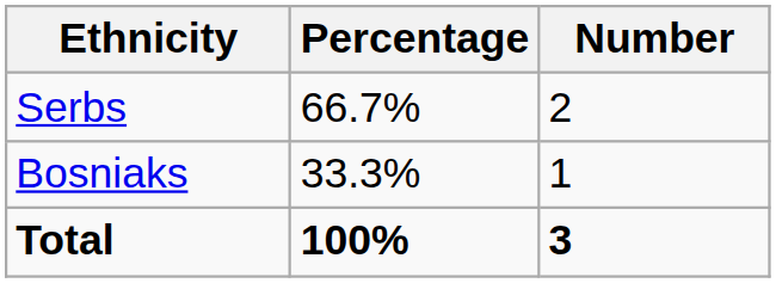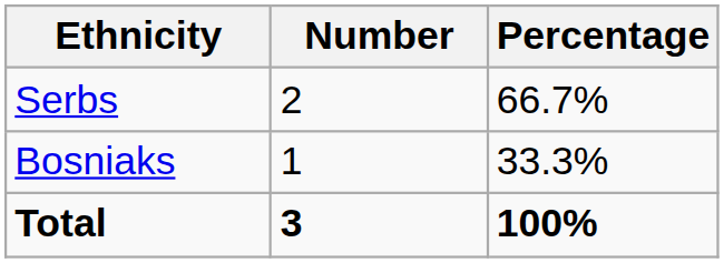 <table class="wikitable">
 <tr>
 <th width="100px">Ethnicity</th>
+<th width="80px">Number</th>
 <th width="80px">Percentage</th>
-<th width="80px">Number</th>
 </tr>
 <tr>
 <td><a href='#'>Serbs</a></td>
+<td>2</td>
 <td>66.7%</td>
-<td>2</td>
 </tr>
 <tr>
 <td><a href='#'>Bosniaks</a></td>
+<td>1</td>
 <td>33.3%</td>
-<td>1</td>
 </tr>
 <tr>
 <td><strong>Total</strong></td>
+<td><strong>3</strong></td>
 <td><strong>100%</strong></td>
-<td><strong>3</strong></td>
 </tr>
 </table>
